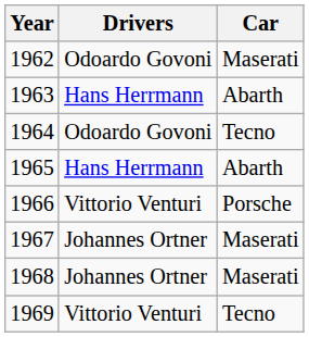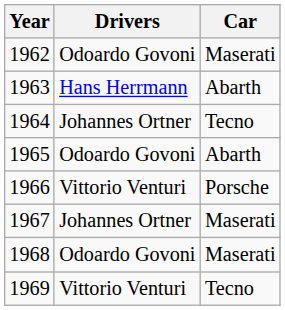 <table class="wikitable" style="font-size:95%">
 <tr>
 <th>Year</th>
 <th>Drivers</th>
 <th>Car</th>
 </tr>
 <tr>
 <td>1962</td>
 <td> Odoardo Govoni</td>
 <td>Maserati</td>
 </tr>
 <tr>
 <td>1963</td>
 <td><a href='#'>Hans Herrmann</a></td>
 <td>Abarth</td>
 </tr>
 <tr>
 <td>1964</td>
-<td> Odoardo Govoni</td>
+<td> Johannes Ortner</td>
 <td>Tecno</td>
 </tr>
 <tr>
 <td>1965</td>
-<td><a href='#'>Hans Herrmann</a></td>
+<td> Odoardo Govoni</td>
 <td>Abarth</td>
 </tr>
 <tr>
 <td>1966</td>
 <td> Vittorio Venturi</td>
 <td>Porsche</td>
 </tr>
 <tr>
 <td>1967</td>
 <td> Johannes Ortner</td>
 <td>Maserati</td>
 </tr>
 <tr>
 <td>1968</td>
-<td> Johannes Ortner</td>
+<td> Odoardo Govoni</td>
 <td>Maserati</td>
 </tr>
 <tr>
 <td>1969</td>
 <td> Vittorio Venturi</td>
 <td>Tecno</td>
 </tr>
 </table>
